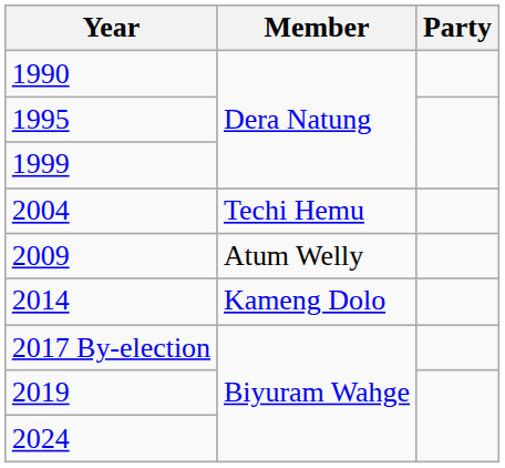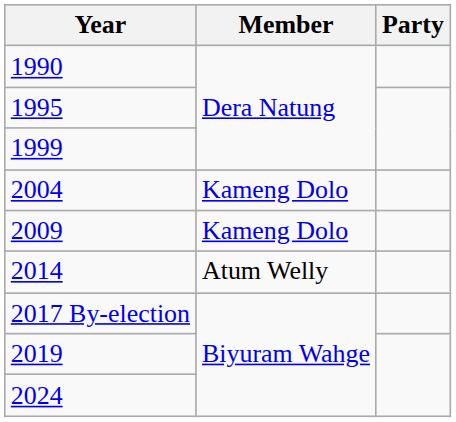 <table class="wikitable sortable">
 <tr>
 <th>Year</th>
 <th>Member</th>
 <th colspan="2">Party</th>
 </tr>
 <tr>
 <td><a href='#'>1990</a></td>
 <td rowspan=3><a href='#'>Dera Natung</a></td>
 <td></td>
 </tr>
 <tr>
 <td><a href='#'>1995</a></td>
 </tr>
 <tr>
 <td><a href='#'>1999</a></td>
 </tr>
 <tr>
 <td><a href='#'>2004</a></td>
-<td><a href='#'>Techi Hemu</a></td>
+<td><a href='#'>Kameng Dolo</a></td>
 <td></td>
 </tr>
 <tr>
 <td><a href='#'>2009</a></td>
-<td>Atum Welly</td>
+<td><a href='#'>Kameng Dolo</a></td>
 <td></td>
 </tr>
 <tr>
 <td><a href='#'>2014</a></td>
-<td><a href='#'>Kameng Dolo</a></td>
+<td>Atum Welly</td>
 </tr>
 <tr>
 <td><a href='#'>2017 By-election</a>	 </td>
 <td rowspan="3"><a href='#'>Biyuram Wahge</a></td>
 <td></td>
 </tr>
 <tr>
 <td><a href='#'>2019</a></td>
 </tr>
 <tr>
 <td><a href='#'>2024</a></td>
 </tr>
 </table>
